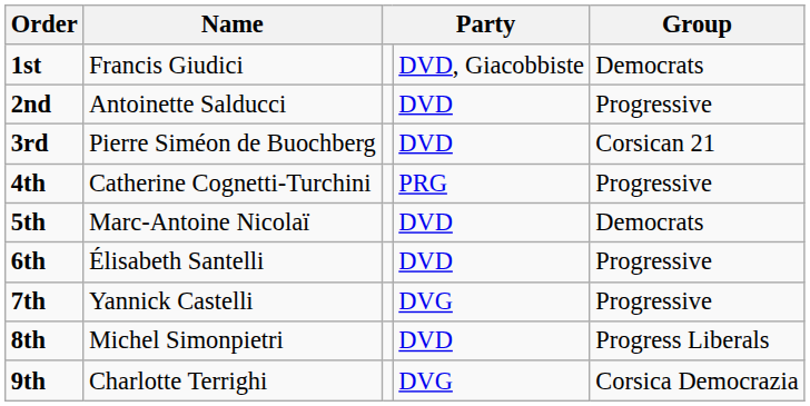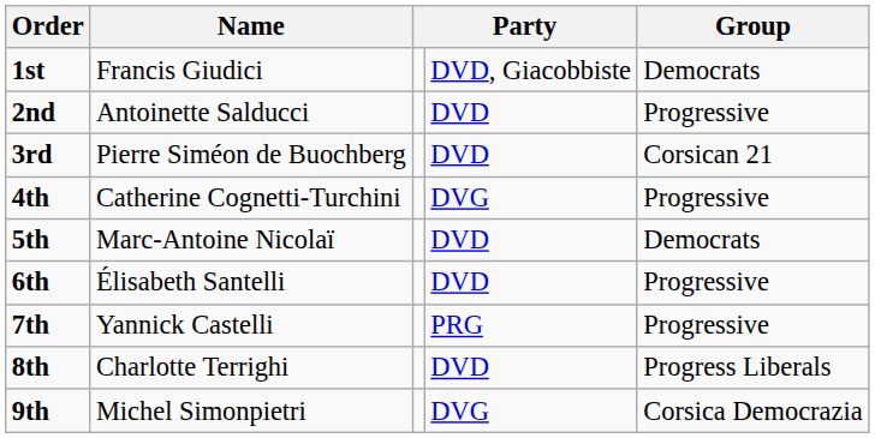 <table class="wikitable sortable">
 <tr>
 <th>Order</th>
 <th>Name</th>
 <th colspan="2">Party</th>
 <th>Group</th>
 </tr>
 <tr>
 <td><strong><abbr>1st</abbr></strong></td>
 <td>Francis Giudici</td>
 <td></td>
 <td><a href='#'>DVD</a>, Giacobbiste</td>
 <td>Democrats</td>
 </tr>
 <tr>
 <td><strong><abbr>2nd</abbr></strong></td>
 <td>Antoinette Salducci</td>
 <td></td>
 <td><a href='#'>DVD</a></td>
 <td>Progressive</td>
 </tr>
 <tr>
 <td><strong><abbr>3rd</abbr></strong></td>
 <td>Pierre Siméon de Buochberg</td>
 <td></td>
 <td><a href='#'>DVD</a></td>
 <td>Corsican 21</td>
 </tr>
 <tr>
 <td><strong><abbr>4th</abbr></strong></td>
 <td>Catherine Cognetti-Turchini</td>
 <td></td>
-<td><a href='#'>PRG</a></td>
+<td><a href='#'>DVG</a></td>
 <td>Progressive</td>
 </tr>
 <tr>
 <td><strong><abbr>5th</abbr></strong></td>
 <td>Marc-Antoine Nicolaï</td>
 <td></td>
 <td><a href='#'>DVD</a></td>
 <td>Democrats</td>
 </tr>
 <tr>
 <td><strong><abbr>6th</abbr></strong></td>
 <td>Élisabeth Santelli</td>
 <td></td>
 <td><a href='#'>DVD</a></td>
 <td>Progressive</td>
 </tr>
 <tr>
 <td><strong>7th</strong></td>
 <td>Yannick Castelli</td>
 <td></td>
-<td><a href='#'>DVG</a></td>
+<td><a href='#'>PRG</a></td>
 <td>Progressive</td>
 </tr>
 <tr>
 <td><strong><abbr>8th</abbr></strong></td>
-<td>Michel Simonpietri</td>
+<td>Charlotte Terrighi</td>
 <td></td>
 <td><a href='#'>DVD</a></td>
 <td>Progress Liberals</td>
 </tr>
 <tr>
 <td><strong>9th</strong></td>
-<td>Charlotte Terrighi</td>
+<td>Michel Simonpietri</td>
 <td></td>
 <td><a href='#'>DVG</a></td>
 <td>Corsica Democrazia</td>
 </tr>
 </table>
